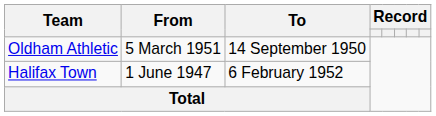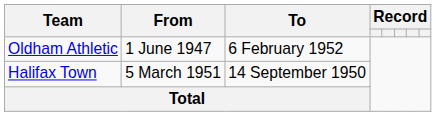 <table class="wikitable" style="text-align: center">
 <tr>
 <th rowspan=2>Team</th>
 <th rowspan=2>From</th>
 <th rowspan=2>To</th>
 <th colspan=5>Record</th>
 </tr>
 <tr>
 <th></th>
 <th></th>
 <th></th>
 <th></th>
 <th></th>
 </tr>
 <tr>
 <td align=left><a href='#'>Oldham Athletic</a></td>
-<td align=left>5 March 1951</td>
-<td align=left>14 September 1950<br></td>
+<td align=left>1 June 1947</td>
+<td align=left>6 February 1952<br></td>
 </tr>
 <tr>
 <td align=left><a href='#'>Halifax Town</a></td>
-<td align=left>1 June 1947</td>
-<td align=left>6 February 1952<br></td>
+<td align=left>5 March 1951</td>
+<td align=left>14 September 1950<br></td>
 </tr>
 <tr>
 <th colspan=3>Total<br></th>
 </tr>
 </table>
